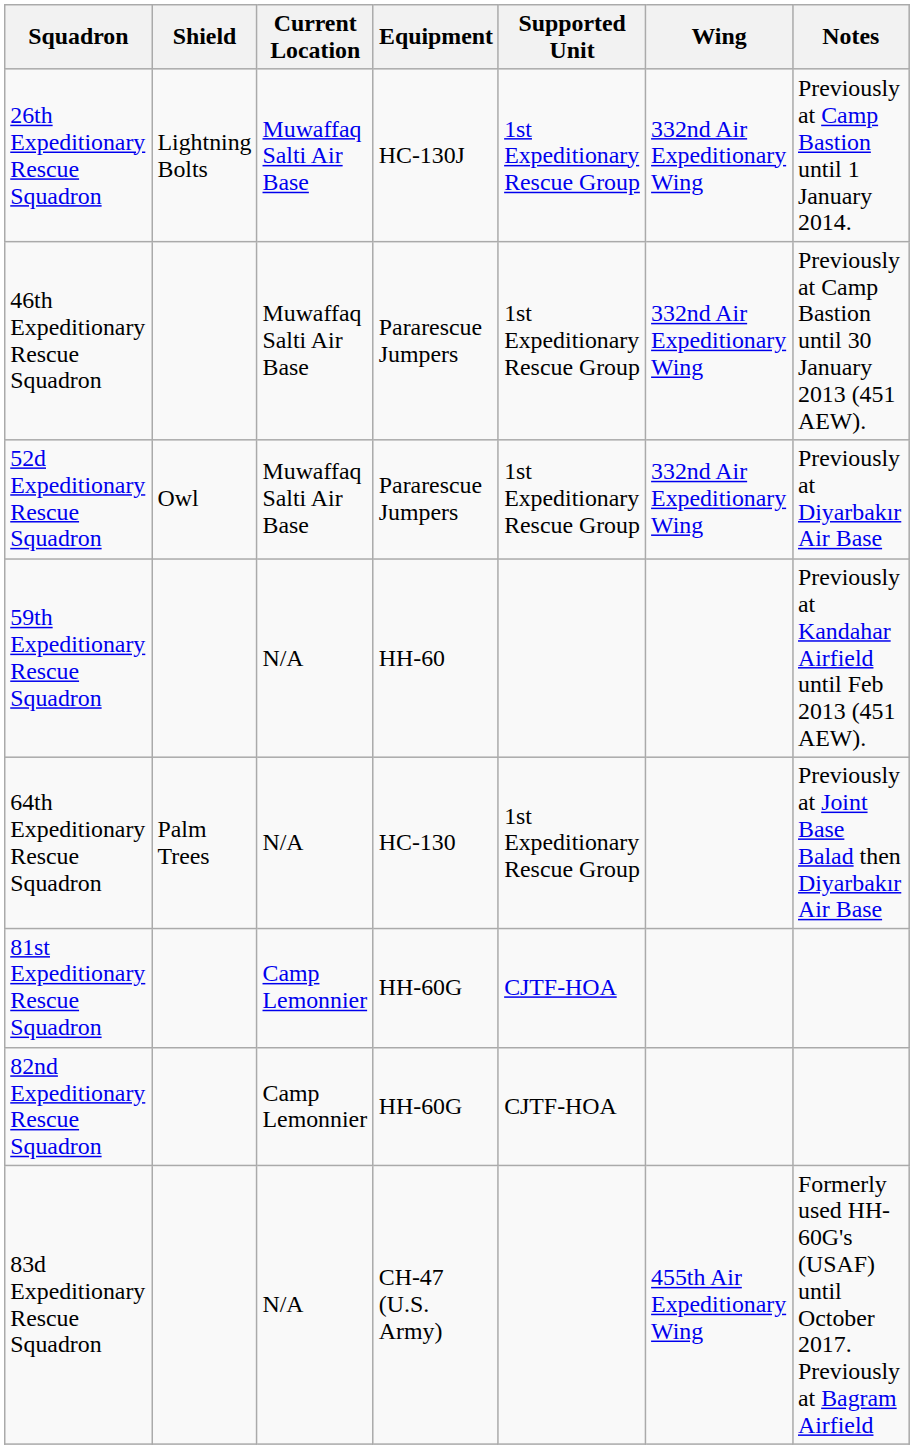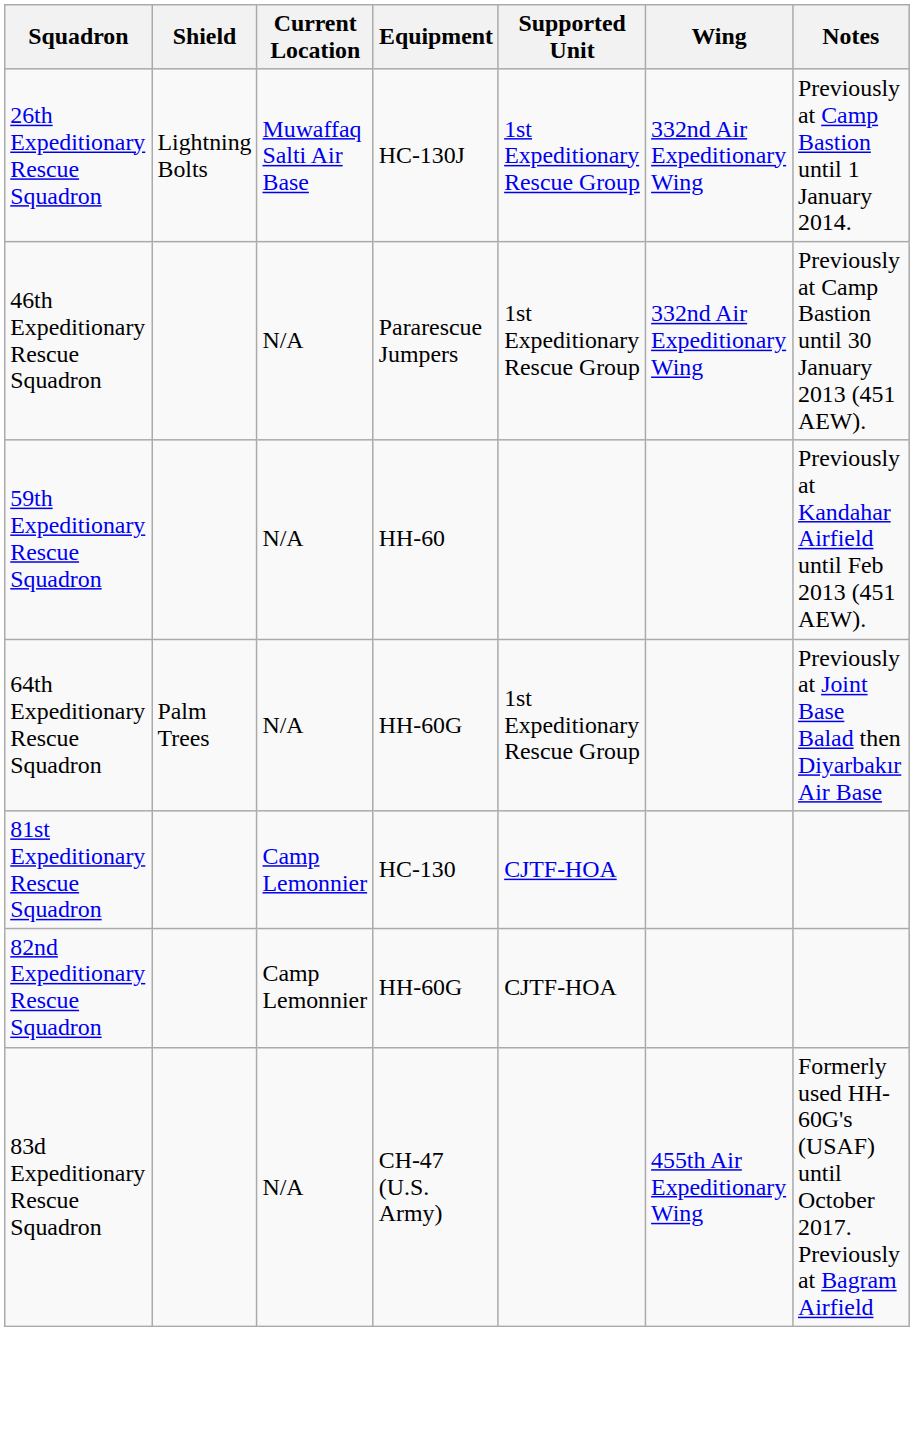 <table class="wikitable">
 <tr>
 <th>Squadron</th>
 <th>Shield</th>
 <th>Current<br>Location</th>
 <th>Equipment</th>
 <th>Supported Unit</th>
 <th>Wing</th>
 <th>Notes</th>
 </tr>
 <tr>
 <td><a href='#'>26th Expeditionary Rescue Squadron</a></td>
 <td>Lightning<br>Bolts</td>
 <td><a href='#'>Muwaffaq Salti Air Base</a></td>
 <td>HC-130J</td>
 <td><a href='#'>1st Expeditionary Rescue Group</a></td>
 <td><a href='#'>332nd Air Expeditionary Wing</a></td>
 <td>Previously at <a href='#'>Camp Bastion</a><br>until 1 January 2014.</td>
 </tr>
 <tr>
 <td>46th Expeditionary Rescue Squadron</td>
 <td></td>
-<td>Muwaffaq Salti Air Base</td>
+<td>N/A</td>
 <td>Pararescue Jumpers</td>
 <td>1st Expeditionary Rescue Group</td>
 <td><a href='#'>332nd Air Expeditionary Wing</a></td>
 <td>Previously at Camp Bastion<br>until 30 January 2013 (451 AEW).</td>
-</tr>
-<tr>
-<td><a href='#'>52d Expeditionary Rescue Squadron</a></td>
-<td>Owl</td>
-<td>Muwaffaq Salti Air Base</td>
-<td>Pararescue Jumpers</td>
-<td>1st Expeditionary Rescue Group</td>
-<td><a href='#'>332nd Air Expeditionary Wing</a></td>
-<td>Previously at <a href='#'>Diyarbakır Air Base</a></td>
 </tr>
 <tr>
 <td><a href='#'>59th Expeditionary Rescue Squadron</a></td>
 <td></td>
 <td>N/A</td>
 <td>HH-60</td>
 <td></td>
 <td></td>
 <td>Previously at <a href='#'>Kandahar Airfield</a><br> until Feb 2013 (451 AEW).</td>
 </tr>
 <tr>
 <td>64th Expeditionary Rescue Squadron</td>
 <td>Palm<br>Trees</td>
 <td>N/A</td>
-<td>HC-130</td>
+<td>HH-60G</td>
 <td>1st Expeditionary Rescue Group</td>
 <td></td>
 <td>Previously at <a href='#'>Joint Base Balad</a> then <a href='#'>Diyarbakır Air Base</a></td>
 </tr>
 <tr>
 <td><a href='#'>81st Expeditionary Rescue Squadron</a></td>
 <td></td>
 <td><a href='#'>Camp Lemonnier</a></td>
-<td>HH-60G</td>
+<td>HC-130</td>
 <td><a href='#'>CJTF-HOA</a></td>
 <td></td>
 <td></td>
 </tr>
 <tr>
 <td><a href='#'>82nd Expeditionary Rescue Squadron</a></td>
 <td></td>
 <td>Camp Lemonnier</td>
 <td>HH-60G</td>
 <td>CJTF-HOA</td>
 <td></td>
 <td></td>
 </tr>
 <tr>
 <td>83d Expeditionary Rescue Squadron</td>
 <td></td>
 <td>N/A</td>
 <td>CH-47 (U.S. Army)</td>
 <td></td>
 <td><a href='#'>455th Air Expeditionary Wing</a></td>
 <td> Formerly used HH-60G's (USAF) until October 2017.<br>Previously at <a href='#'>Bagram Airfield</a></td>
 </tr>
 </table>
